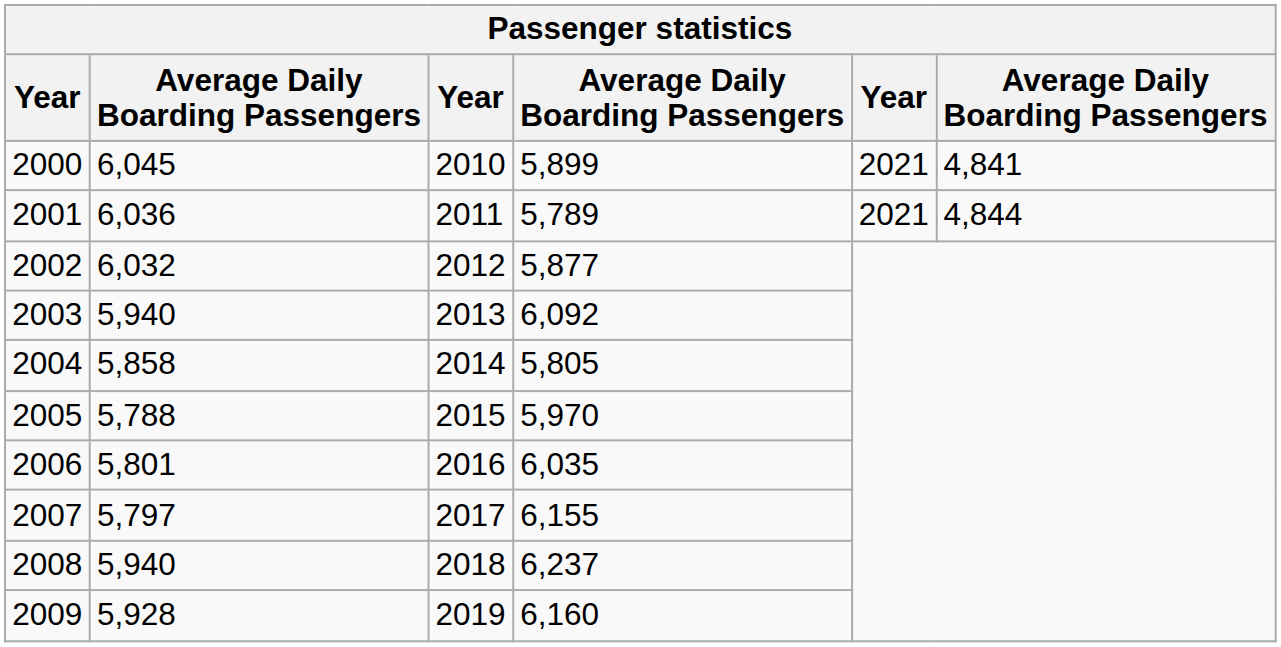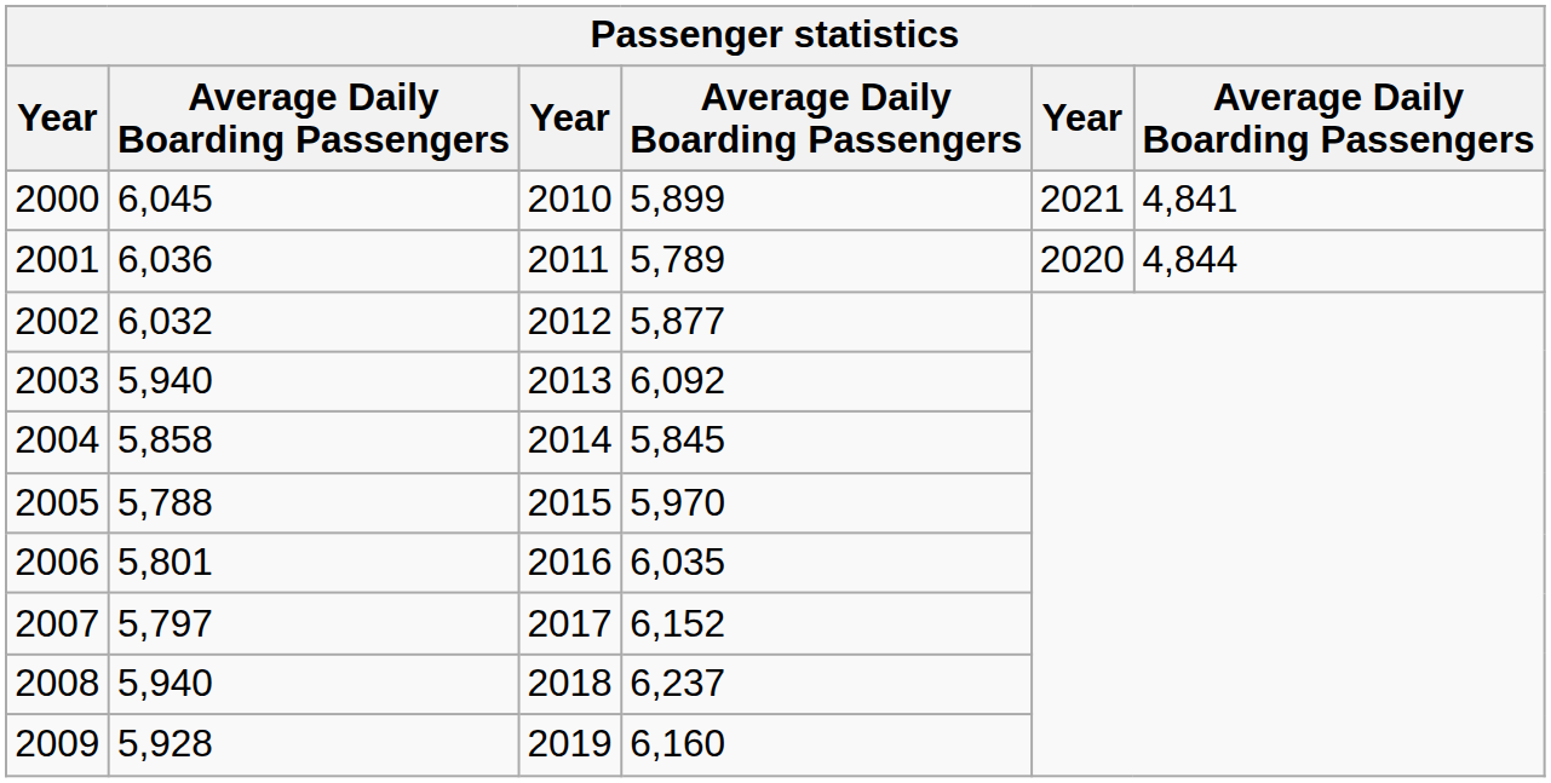 <table class="wikitable">
 <tr>
 <th colspan="6">Passenger statistics</th>
 </tr>
 <tr>
 <th>Year</th>
 <th>Average Daily<br>Boarding Passengers</th>
 <th>Year</th>
 <th>Average Daily<br>Boarding Passengers</th>
 <th>Year</th>
 <th>Average Daily<br>Boarding Passengers</th>
 </tr>
 <tr>
 <td>2000</td>
 <td>6,045</td>
 <td>2010</td>
 <td>5,899</td>
 <td>2021</td>
 <td>4,841</td>
 </tr>
 <tr>
 <td>2001</td>
 <td>6,036</td>
 <td>2011</td>
 <td>5,789</td>
-<td>2021</td>
+<td>2020</td>
 <td>4,844</td>
 </tr>
 <tr>
 <td>2002</td>
 <td>6,032</td>
 <td>2012</td>
 <td>5,877</td>
 <td colspan="2" rowspan="8"></td>
 </tr>
 <tr>
 <td>2003</td>
 <td>5,940</td>
 <td>2013</td>
 <td>6,092</td>
 </tr>
 <tr>
 <td>2004</td>
 <td>5,858</td>
 <td>2014</td>
-<td>5,805</td>
+<td>5,845</td>
 </tr>
 <tr>
 <td>2005</td>
 <td>5,788</td>
 <td>2015</td>
 <td>5,970</td>
 </tr>
 <tr>
 <td>2006</td>
 <td>5,801</td>
 <td>2016</td>
 <td>6,035</td>
 </tr>
 <tr>
 <td>2007</td>
 <td>5,797</td>
 <td>2017</td>
-<td>6,155</td>
+<td>6,152</td>
 </tr>
 <tr>
 <td>2008</td>
 <td>5,940</td>
 <td>2018</td>
 <td>6,237</td>
 </tr>
 <tr>
 <td>2009</td>
 <td>5,928</td>
 <td>2019</td>
 <td>6,160</td>
 </tr>
 </table>
